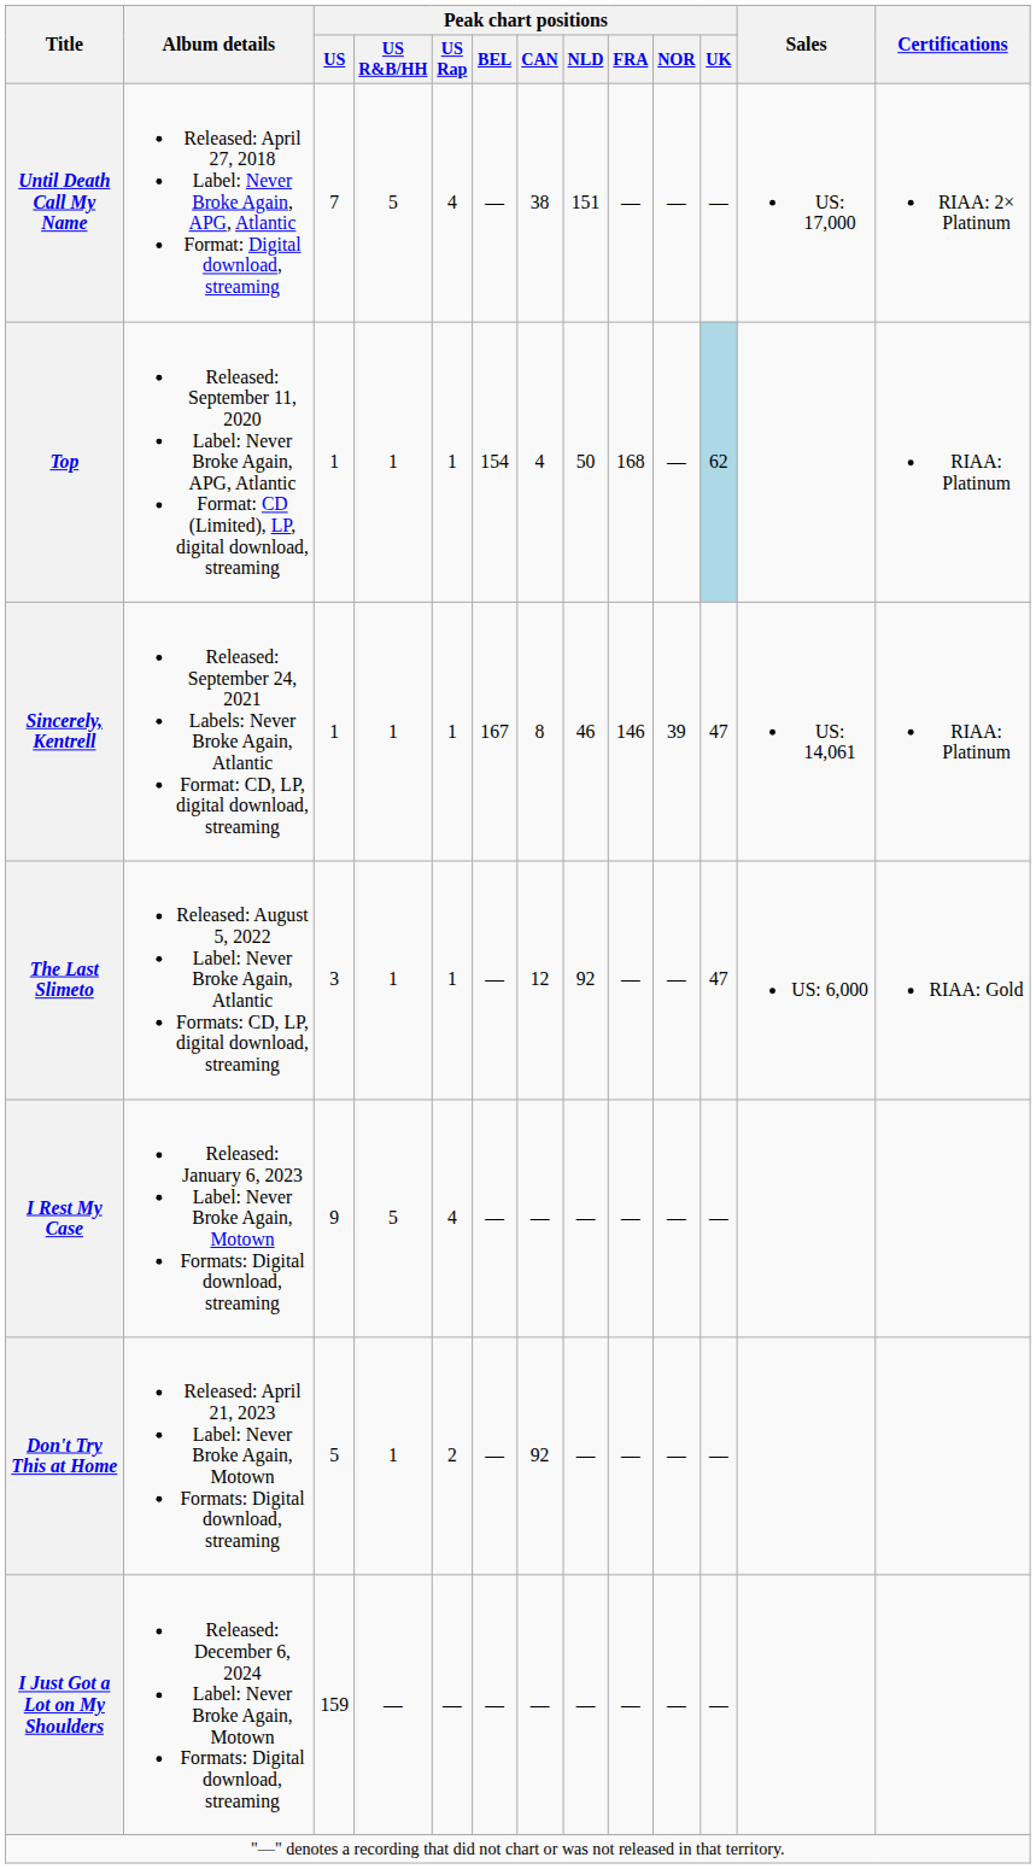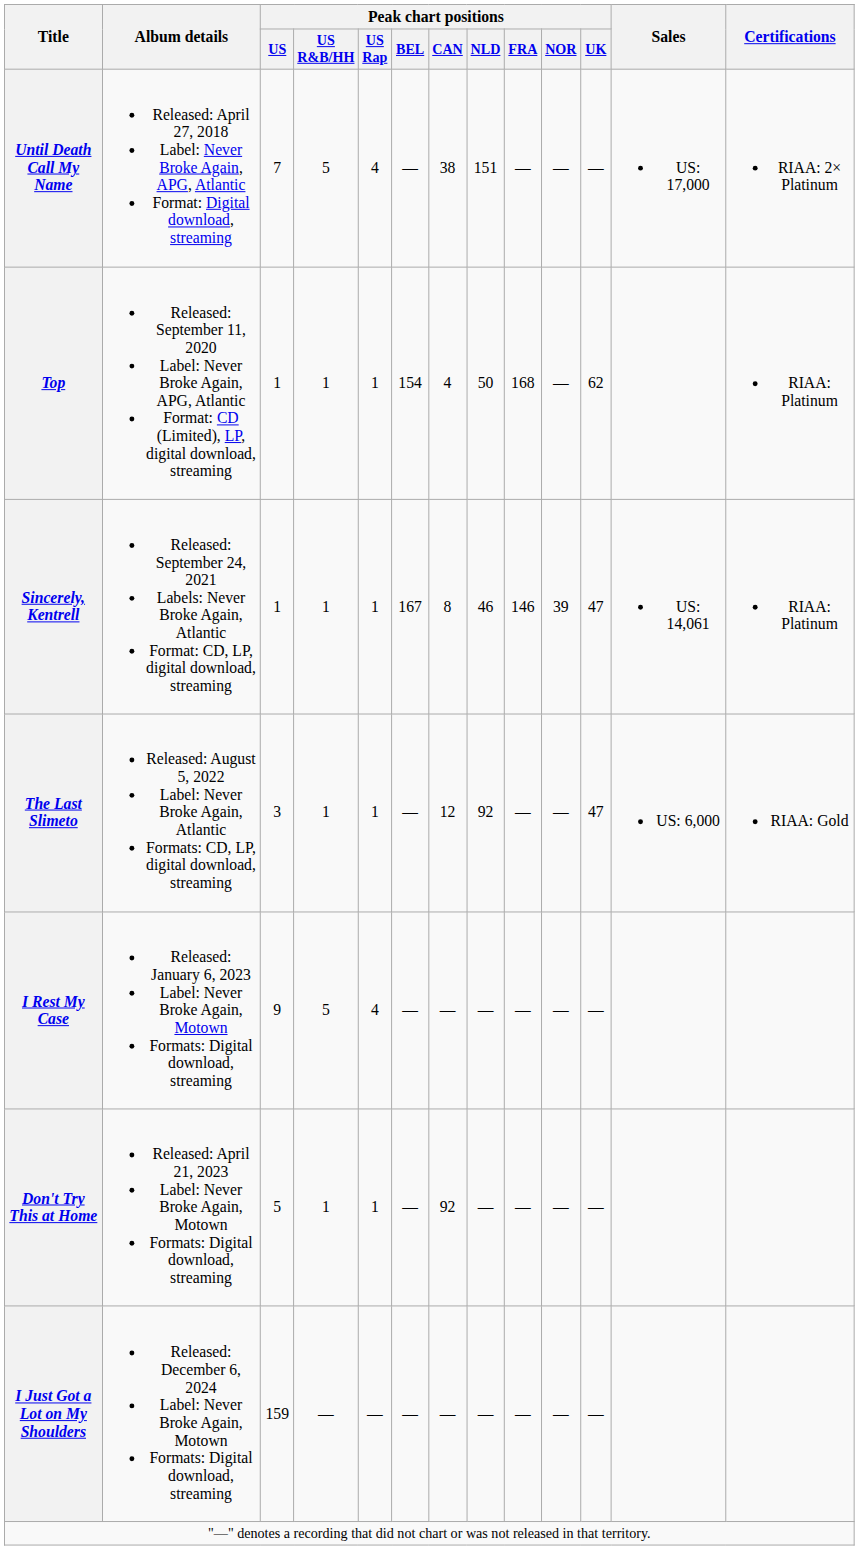 <table class="wikitable plainrowheaders" style="text-align:center;" border="1">
 <tr>
 <th scope="col" rowspan="2" style="width:11em;">Title</th>
 <th scope="col" rowspan="2" style="width:19em;">Album details</th>
 <th scope="col" colspan="9">Peak chart positions</th>
 <th scope="col" rowspan="2" style="width:12em;">Sales</th>
 <th scope="col" rowspan="2" style="width:13em;"><a href='#'>Certifications</a></th>
 </tr>
 <tr>
 <th scope="col" style="width:2.5em;font-size:90%;"><a href='#'>US</a><br></th>
 <th scope="col" style="width:2.5em;font-size:90%;"><a href='#'>US<br>R&B/HH</a><br></th>
 <th scope="col" style="width:2.5em;font-size:90%;"><a href='#'>US<br>Rap</a><br></th>
 <th scope="col" style="width:2.5em;font-size:90%;"><a href='#'>BEL</a><br></th>
 <th scope="col" style="width:2.5em;font-size:90%;"><a href='#'>CAN</a><br></th>
 <th scope="col" style="width:2.5em;font-size:90%;"><a href='#'>NLD</a><br></th>
 <th scope="col" style="width:2.5em;font-size:90%;"><a href='#'>FRA</a><br></th>
 <th scope="col" style="width:2.5em;font-size:90%;"><a href='#'>NOR</a><br></th>
 <th scope="col" style="width:2.5em;font-size:90%;"><a href='#'>UK</a><br></th>
 </tr>
 <tr>
 <th scope="row"><em><a href='#'>Until Death Call My Name</a></em></th>
 <td><br><ul><li>Released: April 27, 2018</li><li>Label: <a href='#'>Never Broke Again</a>, <a href='#'>APG</a>, <a href='#'>Atlantic</a></li><li>Format: <a href='#'>Digital download</a>, <a href='#'>streaming</a></li></ul></td>
 <td>7</td>
 <td>5</td>
 <td>4</td>
 <td>—</td>
 <td>38</td>
 <td>151</td>
 <td>—</td>
 <td>—</td>
 <td>—</td>
 <td><br><ul><li>US: 17,000</li></ul></td>
 <td><br><ul><li>RIAA: 2× Platinum</li></ul></td>
 </tr>
 <tr>
 <th scope="row"><em><a href='#'>Top</a></em></th>
 <td><br><ul><li>Released: September 11, 2020</li><li>Label: Never Broke Again, APG, Atlantic</li><li>Format: <a href='#'>CD</a> (Limited), <a href='#'>LP</a>, digital download, streaming</li></ul></td>
 <td>1</td>
 <td>1</td>
 <td>1</td>
 <td>154</td>
 <td>4</td>
 <td>50</td>
 <td>168</td>
 <td>—</td>
-<td style="background: lightblue;">62</td>
+<td>62</td>
 <td></td>
 <td><br><ul><li>RIAA: Platinum</li></ul></td>
 </tr>
 <tr>
 <th scope="row"><em><a href='#'>Sincerely, Kentrell</a></em></th>
 <td><br><ul><li>Released: September 24, 2021</li><li>Labels: Never Broke Again, Atlantic</li><li>Format: CD, LP, digital download, streaming</li></ul></td>
 <td>1</td>
 <td>1</td>
 <td>1</td>
 <td>167</td>
 <td>8</td>
 <td>46</td>
 <td>146</td>
 <td>39</td>
 <td>47</td>
 <td><br><ul><li>US: 14,061</li></ul></td>
 <td><br><ul><li>RIAA: Platinum</li></ul></td>
 </tr>
 <tr>
 <th scope="row"><em><a href='#'>The Last Slimeto</a></em></th>
 <td><br><ul><li>Released: August 5, 2022</li><li>Label: Never Broke Again, Atlantic</li><li>Formats: CD, LP, digital download, streaming</li></ul></td>
 <td>3</td>
 <td>1</td>
 <td>1</td>
 <td>—</td>
 <td>12</td>
 <td>92</td>
 <td>—</td>
 <td>—</td>
 <td>47</td>
 <td><br><ul><li>US: 6,000</li></ul></td>
 <td><br><ul><li>RIAA: Gold</li></ul></td>
 </tr>
 <tr>
 <th scope="row"><em><a href='#'>I Rest My Case</a></em></th>
 <td><br><ul><li>Released: January 6, 2023</li><li>Label: Never Broke Again, <a href='#'>Motown</a></li><li>Formats: Digital download, streaming</li></ul></td>
 <td>9</td>
 <td>5</td>
 <td>4</td>
 <td>—</td>
 <td>—</td>
 <td>—</td>
 <td>—</td>
 <td>—</td>
 <td>—</td>
 <td></td>
 <td></td>
 </tr>
 <tr>
 <th scope="row"><em><a href='#'>Don't Try This at Home</a></em></th>
 <td><br><ul><li>Released: April 21, 2023</li><li>Label: Never Broke Again, Motown</li><li>Formats: Digital download, streaming</li></ul></td>
 <td>5</td>
 <td>1</td>
-<td>2</td>
+<td>1</td>
 <td>—</td>
 <td>92</td>
 <td>—</td>
 <td>—</td>
 <td>—</td>
 <td>—</td>
 <td></td>
 <td></td>
 </tr>
 <tr>
 <th scope="row"><em><a href='#'>I Just Got a Lot on My Shoulders</a></em></th>
 <td><br><ul><li>Released: December 6, 2024</li><li>Label: Never Broke Again, Motown</li><li>Formats: Digital download, streaming</li></ul></td>
 <td>159</td>
 <td>—</td>
 <td>—</td>
 <td>—</td>
 <td>—</td>
 <td>—</td>
 <td>—</td>
 <td>—</td>
 <td>—</td>
 <td></td>
 <td></td>
 </tr>
 <tr>
 <td colspan="16" style="font-size:90%">"—" denotes a recording that did not chart or was not released in that territory.</td>
 </tr>
 </table>
